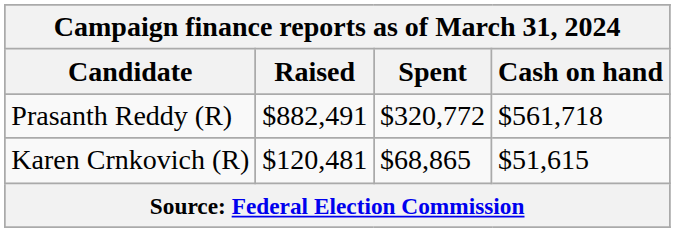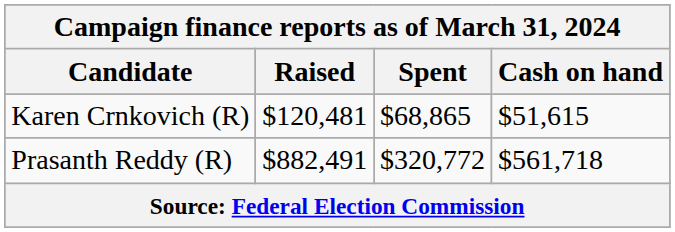 <table class="wikitable sortable">
 <tr>
 <th colspan=4>Campaign finance reports as of March 31, 2024</th>
 </tr>
 <tr style="text-align:center;">
 <th>Candidate</th>
 <th>Raised</th>
 <th>Spent</th>
 <th>Cash on hand</th>
 </tr>
 <tr>
+<td>Karen Crnkovich (R)</td>
+<td>$120,481</td>
+<td>$68,865</td>
+<td>$51,615</td>
+</tr>
+<tr>
 <td>Prasanth Reddy (R)</td>
 <td>$882,491</td>
 <td>$320,772</td>
 <td>$561,718</td>
 </tr>
 <tr>
-<td>Karen Crnkovich (R)</td>
-<td>$120,481</td>
-<td>$68,865</td>
-<td>$51,615</td>
-</tr>
-<tr>
 <th colspan="4"><small>Source: <a href='#'>Federal Election Commission</a></small></th>
 </tr>
 </table>
